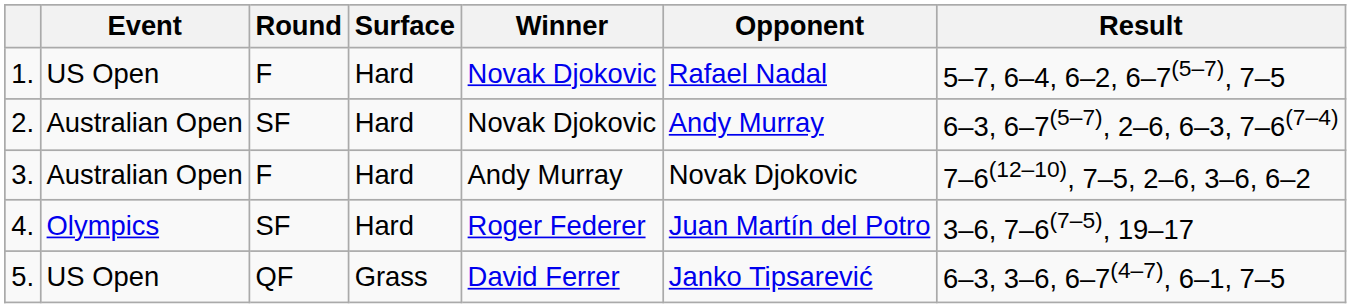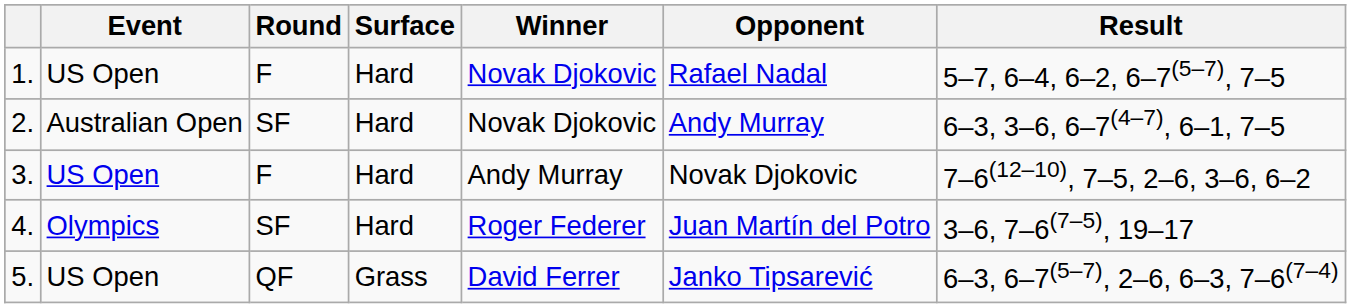 <table class=wikitable>
 <tr>
 <th></th>
 <th>Event</th>
 <th>Round</th>
 <th>Surface</th>
 <th>Winner</th>
 <th>Opponent</th>
 <th>Result</th>
 </tr>
 <tr>
 <td>1.</td>
 <td>US Open</td>
 <td>F</td>
 <td>Hard</td>
 <td> <a href='#'>Novak Djokovic</a></td>
 <td> <a href='#'>Rafael Nadal</a></td>
 <td>5–7, 6–4, 6–2, 6–7<sup>(5–7)</sup>, 7–5</td>
 </tr>
 <tr>
 <td>2.</td>
 <td>Australian Open</td>
 <td>SF</td>
 <td>Hard</td>
 <td> Novak Djokovic</td>
 <td> <a href='#'>Andy Murray</a></td>
-<td>6–3, 6–7<sup>(5–7)</sup>, 2–6, 6–3, 7–6<sup>(7–4)</sup></td>
+<td>6–3, 3–6, 6–7<sup>(4–7)</sup>, 6–1, 7–5</td>
 </tr>
 <tr>
 <td>3.</td>
-<td>Australian Open</td>
+<td><a href='#'>US Open</a></td>
 <td>F</td>
 <td>Hard</td>
 <td> Andy Murray</td>
 <td> Novak Djokovic</td>
 <td>7–6<sup>(12–10)</sup>, 7–5, 2–6, 3–6, 6–2</td>
 </tr>
 <tr>
 <td>4.</td>
 <td><a href='#'>Olympics</a></td>
 <td>SF</td>
 <td>Hard</td>
 <td> <a href='#'>Roger Federer</a></td>
 <td> <a href='#'>Juan Martín del Potro</a></td>
 <td>3–6, 7–6<sup>(7–5)</sup>, 19–17</td>
 </tr>
 <tr>
 <td>5.</td>
 <td>US Open</td>
 <td>QF</td>
 <td>Grass</td>
 <td> <a href='#'>David Ferrer</a></td>
 <td> <a href='#'>Janko Tipsarević</a></td>
-<td>6–3, 3–6, 6–7<sup>(4–7)</sup>, 6–1, 7–5</td>
+<td>6–3, 6–7<sup>(5–7)</sup>, 2–6, 6–3, 7–6<sup>(7–4)</sup></td>
 </tr>
 </table>
